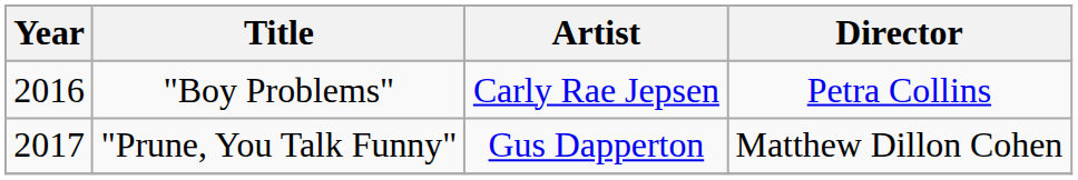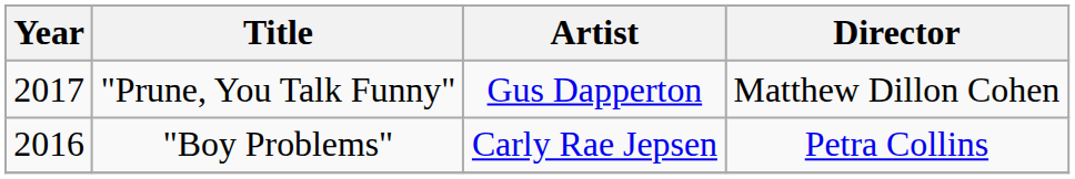 <table class="wikitable plainrowheaders" style="text-align:center;">
 <tr>
 <th scope="col">Year</th>
 <th scope="col">Title</th>
 <th scope="col">Artist</th>
 <th scope="col">Director</th>
 </tr>
 <tr>
+<td>2017</td>
+<td scope="row">"Prune, You Talk Funny"</td>
+<td><a href='#'>Gus Dapperton</a></td>
+<td>Matthew Dillon Cohen</td>
+</tr>
+<tr>
 <td>2016</td>
 <td scope="row">"Boy Problems"</td>
 <td><a href='#'>Carly Rae Jepsen</a></td>
 <td><a href='#'>Petra Collins</a></td>
 </tr>
 <tr>
-<td>2017</td>
-<td scope="row">"Prune, You Talk Funny"</td>
-<td><a href='#'>Gus Dapperton</a></td>
-<td>Matthew Dillon Cohen</td>
-</tr>
-<tr>
 </tr>
 </table>
